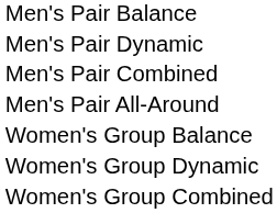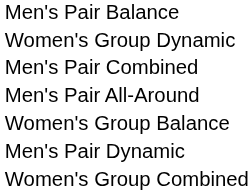 <table>
 <tr>
 <td>Men's Pair Balance</td>
 <td></td>
 <td></td>
 <td></td>
 </tr>
 <tr>
-<td>Men's Pair Dynamic</td>
+<td>Women's Group Dynamic</td>
 <td></td>
 <td></td>
 <td></td>
 </tr>
 <tr>
 <td>Men's Pair Combined</td>
 <td></td>
 <td></td>
 <td></td>
 </tr>
 <tr>
 <td>Men's Pair All-Around</td>
 <td></td>
 <td></td>
 <td></td>
 </tr>
 <tr>
 <td>Women's Group Balance</td>
 <td></td>
 <td></td>
 <td></td>
 </tr>
 <tr>
-<td>Women's Group Dynamic</td>
+<td>Men's Pair Dynamic</td>
 <td></td>
 <td></td>
 <td></td>
 </tr>
 <tr>
 <td>Women's Group Combined</td>
 <td></td>
 <td></td>
 <td></td>
 </tr>
 <tr>
 <td></td>
 <td></td>
 <td></td>
 <td></td>
 </tr>
 </table>
